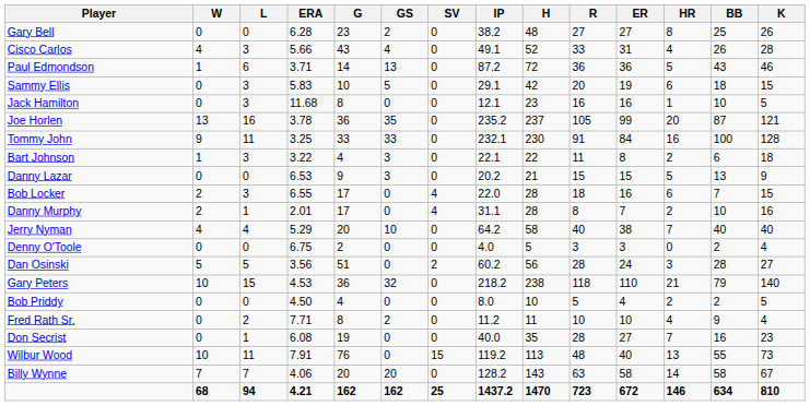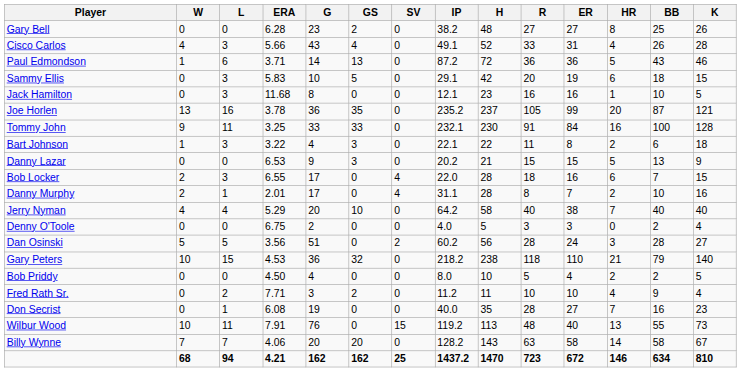 <table class="wikitable sortable">
 <tr>
 <th width="20%">Player</th>
 <th width="5%">W</th>
 <th width="5%">L</th>
 <th width="5%">ERA</th>
 <th width="5%">G</th>
 <th width="5%">GS</th>
 <th width="5%">SV</th>
 <th width="5%">IP</th>
 <th width="5%">H</th>
 <th width="5%">R</th>
 <th width="5%">ER</th>
 <th width="5%">HR</th>
 <th width="5%">BB</th>
 <th width="5%">K</th>
 </tr>
 <tr>
 <td><a href='#'>Gary Bell</a></td>
 <td>0</td>
 <td>0</td>
 <td>6.28</td>
 <td>23</td>
 <td>2</td>
 <td>0</td>
 <td>38.2</td>
 <td>48</td>
 <td>27</td>
 <td>27</td>
 <td>8</td>
 <td>25</td>
 <td>26</td>
 </tr>
 <tr>
 <td><a href='#'>Cisco Carlos</a></td>
 <td>4</td>
 <td>3</td>
 <td>5.66</td>
 <td>43</td>
 <td>4</td>
 <td>0</td>
 <td>49.1</td>
 <td>52</td>
 <td>33</td>
 <td>31</td>
 <td>4</td>
 <td>26</td>
 <td>28</td>
 </tr>
 <tr>
 <td><a href='#'>Paul Edmondson</a></td>
 <td>1</td>
 <td>6</td>
 <td>3.71</td>
 <td>14</td>
 <td>13</td>
 <td>0</td>
 <td>87.2</td>
 <td>72</td>
 <td>36</td>
 <td>36</td>
 <td>5</td>
 <td>43</td>
 <td>46</td>
 </tr>
 <tr>
 <td><a href='#'>Sammy Ellis</a></td>
 <td>0</td>
 <td>3</td>
 <td>5.83</td>
 <td>10</td>
 <td>5</td>
 <td>0</td>
 <td>29.1</td>
 <td>42</td>
 <td>20</td>
 <td>19</td>
 <td>6</td>
 <td>18</td>
 <td>15</td>
 </tr>
 <tr>
 <td><a href='#'>Jack Hamilton</a></td>
 <td>0</td>
 <td>3</td>
 <td>11.68</td>
 <td>8</td>
 <td>0</td>
 <td>0</td>
 <td>12.1</td>
 <td>23</td>
 <td>16</td>
 <td>16</td>
 <td>1</td>
 <td>10</td>
 <td>5</td>
 </tr>
 <tr>
 <td><a href='#'>Joe Horlen</a></td>
 <td>13</td>
 <td>16</td>
 <td>3.78</td>
 <td>36</td>
 <td>35</td>
 <td>0</td>
 <td>235.2</td>
 <td>237</td>
 <td>105</td>
 <td>99</td>
 <td>20</td>
 <td>87</td>
 <td>121</td>
 </tr>
 <tr>
 <td><a href='#'>Tommy John</a></td>
 <td>9</td>
 <td>11</td>
 <td>3.25</td>
 <td>33</td>
 <td>33</td>
 <td>0</td>
 <td>232.1</td>
 <td>230</td>
 <td>91</td>
 <td>84</td>
 <td>16</td>
 <td>100</td>
 <td>128</td>
 </tr>
 <tr>
 <td><a href='#'>Bart Johnson</a></td>
 <td>1</td>
 <td>3</td>
 <td>3.22</td>
 <td>4</td>
 <td>3</td>
 <td>0</td>
 <td>22.1</td>
 <td>22</td>
 <td>11</td>
 <td>8</td>
 <td>2</td>
 <td>6</td>
 <td>18</td>
 </tr>
 <tr>
 <td><a href='#'>Danny Lazar</a></td>
 <td>0</td>
 <td>0</td>
 <td>6.53</td>
 <td>9</td>
 <td>3</td>
 <td>0</td>
 <td>20.2</td>
 <td>21</td>
 <td>15</td>
 <td>15</td>
 <td>5</td>
 <td>13</td>
 <td>9</td>
 </tr>
 <tr>
 <td><a href='#'>Bob Locker</a></td>
 <td>2</td>
 <td>3</td>
 <td>6.55</td>
 <td>17</td>
 <td>0</td>
 <td>4</td>
 <td>22.0</td>
 <td>28</td>
 <td>18</td>
 <td>16</td>
 <td>6</td>
 <td>7</td>
 <td>15</td>
 </tr>
 <tr>
 <td><a href='#'>Danny Murphy</a></td>
 <td>2</td>
 <td>1</td>
 <td>2.01</td>
 <td>17</td>
 <td>0</td>
 <td>4</td>
 <td>31.1</td>
 <td>28</td>
 <td>8</td>
 <td>7</td>
 <td>2</td>
 <td>10</td>
 <td>16</td>
 </tr>
 <tr>
 <td><a href='#'>Jerry Nyman</a></td>
 <td>4</td>
 <td>4</td>
 <td>5.29</td>
 <td>20</td>
 <td>10</td>
 <td>0</td>
 <td>64.2</td>
 <td>58</td>
 <td>40</td>
 <td>38</td>
 <td>7</td>
 <td>40</td>
 <td>40</td>
 </tr>
 <tr>
 <td><a href='#'>Denny O'Toole</a></td>
 <td>0</td>
 <td>0</td>
 <td>6.75</td>
 <td>2</td>
 <td>0</td>
 <td>0</td>
 <td>4.0</td>
 <td>5</td>
 <td>3</td>
 <td>3</td>
 <td>0</td>
 <td>2</td>
 <td>4</td>
 </tr>
 <tr>
 <td><a href='#'>Dan Osinski</a></td>
 <td>5</td>
 <td>5</td>
 <td>3.56</td>
 <td>51</td>
 <td>0</td>
 <td>2</td>
 <td>60.2</td>
 <td>56</td>
 <td>28</td>
 <td>24</td>
 <td>3</td>
 <td>28</td>
 <td>27</td>
 </tr>
 <tr>
 <td><a href='#'>Gary Peters</a></td>
 <td>10</td>
 <td>15</td>
 <td>4.53</td>
 <td>36</td>
 <td>32</td>
 <td>0</td>
 <td>218.2</td>
 <td>238</td>
 <td>118</td>
 <td>110</td>
 <td>21</td>
 <td>79</td>
 <td>140</td>
 </tr>
 <tr>
 <td><a href='#'>Bob Priddy</a></td>
 <td>0</td>
 <td>0</td>
 <td>4.50</td>
 <td>4</td>
 <td>0</td>
 <td>0</td>
 <td>8.0</td>
 <td>10</td>
 <td>5</td>
 <td>4</td>
 <td>2</td>
 <td>2</td>
 <td>5</td>
 </tr>
 <tr>
 <td><a href='#'>Fred Rath Sr.</a></td>
 <td>0</td>
 <td>2</td>
 <td>7.71</td>
-<td>8</td>
+<td>3</td>
 <td>2</td>
 <td>0</td>
 <td>11.2</td>
 <td>11</td>
 <td>10</td>
 <td>10</td>
 <td>4</td>
 <td>9</td>
 <td>4</td>
 </tr>
 <tr>
 <td><a href='#'>Don Secrist</a></td>
 <td>0</td>
 <td>1</td>
 <td>6.08</td>
 <td>19</td>
 <td>0</td>
 <td>0</td>
 <td>40.0</td>
 <td>35</td>
 <td>28</td>
 <td>27</td>
 <td>7</td>
 <td>16</td>
 <td>23</td>
 </tr>
 <tr>
 <td><a href='#'>Wilbur Wood</a></td>
 <td>10</td>
 <td>11</td>
 <td>7.91</td>
 <td>76</td>
 <td>0</td>
 <td>15</td>
 <td>119.2</td>
 <td>113</td>
 <td>48</td>
 <td>40</td>
 <td>13</td>
 <td>55</td>
 <td>73</td>
 </tr>
 <tr>
 <td><a href='#'>Billy Wynne</a></td>
 <td>7</td>
 <td>7</td>
 <td>4.06</td>
 <td>20</td>
 <td>20</td>
 <td>0</td>
 <td>128.2</td>
 <td>143</td>
 <td>63</td>
 <td>58</td>
 <td>14</td>
 <td>58</td>
 <td>67</td>
 </tr>
 <tr class="sortbottom">
 <td></td>
 <td><strong>68</strong></td>
 <td><strong>94</strong></td>
 <td><strong>4.21</strong></td>
 <td><strong>162</strong></td>
 <td><strong>162</strong></td>
 <td><strong>25</strong></td>
 <td><strong>1437.2</strong></td>
 <td><strong>1470</strong></td>
 <td><strong>723</strong></td>
 <td><strong>672</strong></td>
 <td><strong>146</strong></td>
 <td><strong>634</strong></td>
 <td><strong>810</strong></td>
 </tr>
 </table>
